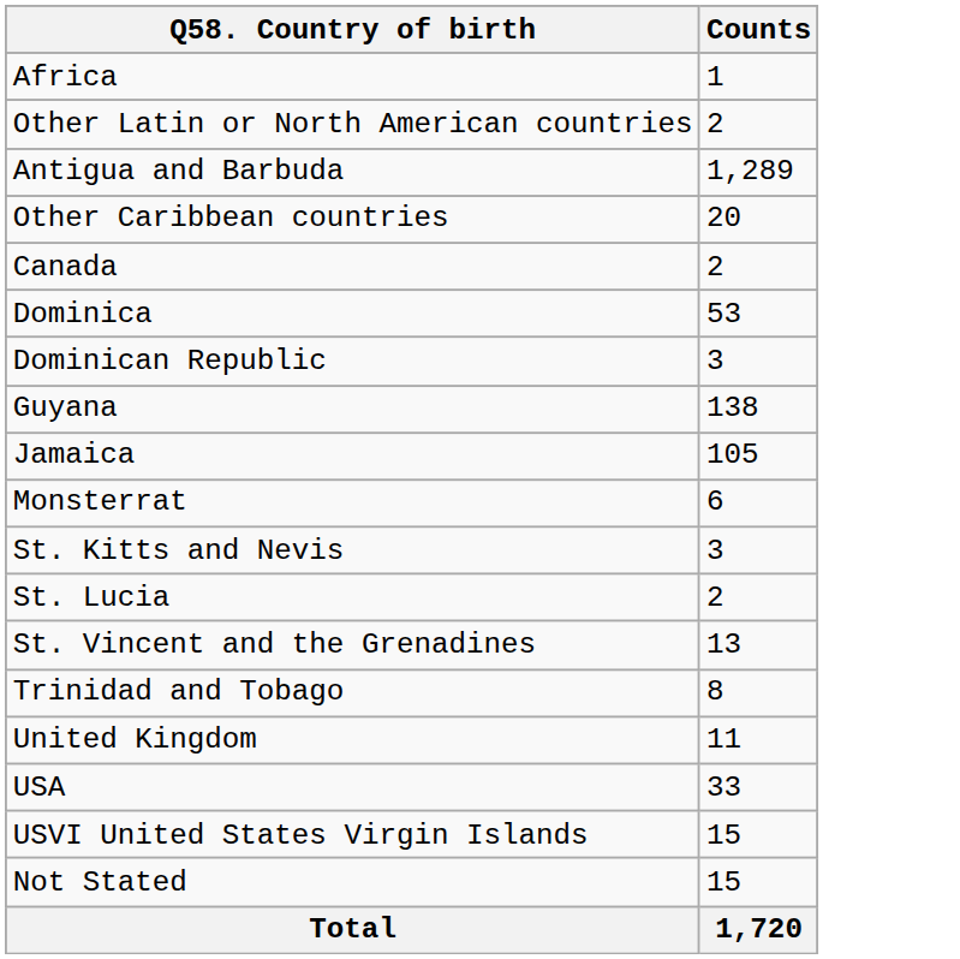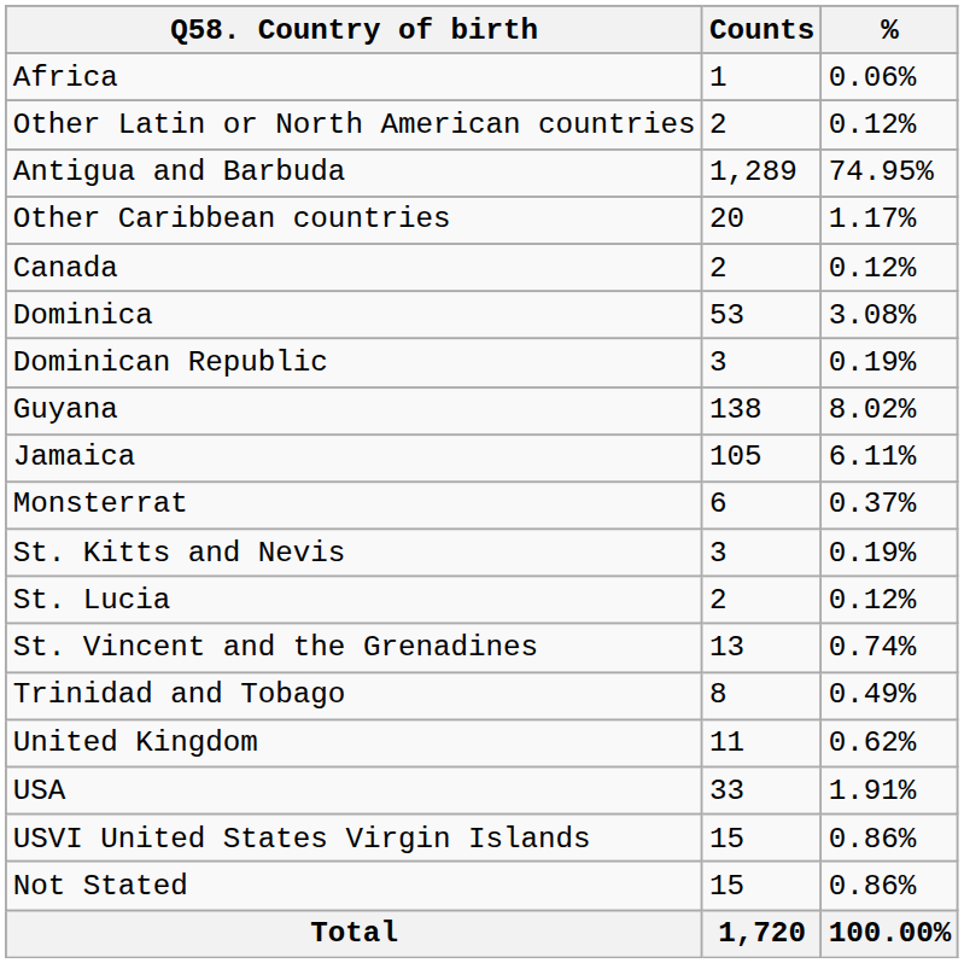 <table class="wikitable sortable">
 <tr>
 <th>Q58. Country of birth</th>
 <th>Counts</th>
+<th>%</th>
 </tr>
 <tr>
 <td>Africa</td>
 <td>1</td>
+<td>0.06%</td>
 </tr>
 <tr>
 <td>Other Latin or North American countries</td>
 <td>2</td>
+<td>0.12%</td>
 </tr>
 <tr>
 <td>Antigua and Barbuda</td>
 <td>1,289</td>
+<td>74.95%</td>
 </tr>
 <tr>
 <td>Other Caribbean countries</td>
 <td>20</td>
+<td>1.17%</td>
 </tr>
 <tr>
 <td>Canada</td>
 <td>2</td>
+<td>0.12%</td>
 </tr>
 <tr>
 <td>Dominica</td>
 <td>53</td>
+<td>3.08%</td>
 </tr>
 <tr>
 <td>Dominican Republic</td>
 <td>3</td>
+<td>0.19%</td>
 </tr>
 <tr>
 <td>Guyana</td>
 <td>138</td>
+<td>8.02%</td>
 </tr>
 <tr>
 <td>Jamaica</td>
 <td>105</td>
+<td>6.11%</td>
 </tr>
 <tr>
 <td>Monsterrat</td>
 <td>6</td>
+<td>0.37%</td>
 </tr>
 <tr>
 <td>St. Kitts and Nevis</td>
 <td>3</td>
+<td>0.19%</td>
 </tr>
 <tr>
 <td>St. Lucia</td>
 <td>2</td>
+<td>0.12%</td>
 </tr>
 <tr>
 <td>St. Vincent and the Grenadines</td>
 <td>13</td>
+<td>0.74%</td>
 </tr>
 <tr>
 <td>Trinidad and Tobago</td>
 <td>8</td>
+<td>0.49%</td>
 </tr>
 <tr>
 <td>United Kingdom</td>
 <td>11</td>
+<td>0.62%</td>
 </tr>
 <tr>
 <td>USA</td>
 <td>33</td>
+<td>1.91%</td>
 </tr>
 <tr>
 <td>USVI United States Virgin Islands</td>
 <td>15</td>
+<td>0.86%</td>
 </tr>
 <tr>
 <td>Not Stated</td>
 <td>15</td>
+<td>0.86%</td>
 </tr>
 <tr>
 <th>Total</th>
 <th>1,720</th>
+<th>100.00%</th>
 </tr>
 </table>
